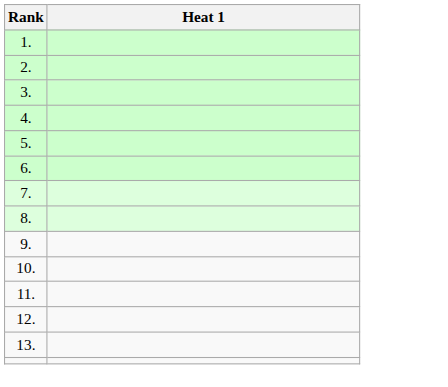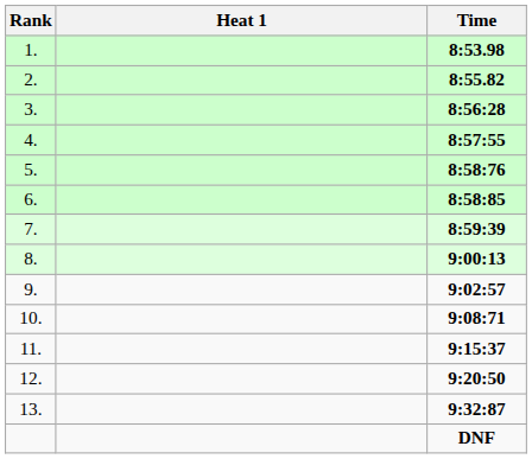 <table class="wikitable" style="border-collapse: collapse; font-size: 90%;">
 <tr>
 <th>Rank</th>
 <th style="width: 20em">Heat 1</th>
+<th style="width: 5em">Time</th>
 </tr>
 <tr style="background:#ccffcc;">
 <td align="center">1.</td>
 <td></td>
+<td align="center"><strong>8:53.98</strong></td>
 </tr>
 <tr style="background:#ccffcc;">
 <td align="center">2.</td>
 <td></td>
+<td align="center"><strong>8:55.82</strong></td>
 </tr>
 <tr style="background:#ccffcc;">
 <td align="center">3.</td>
 <td></td>
+<td align="center"><strong>8:56:28</strong></td>
 </tr>
 <tr style="background:#ccffcc;">
 <td align="center">4.</td>
 <td></td>
+<td align="center"><strong>8:57:55</strong></td>
 </tr>
 <tr style="background:#ccffcc;">
 <td align="center">5.</td>
 <td></td>
+<td align="center"><strong>8:58:76</strong></td>
 </tr>
 <tr style="background:#ccffcc;">
 <td align="center">6.</td>
 <td></td>
+<td align="center"><strong>8:58:85</strong></td>
 </tr>
 <tr style="background:#ddffdd;">
 <td align="center">7.</td>
 <td></td>
+<td align="center"><strong>8:59:39</strong></td>
 </tr>
 <tr style="background:#ddffdd;">
 <td align="center">8.</td>
 <td></td>
+<td align="center"><strong>9:00:13</strong></td>
 </tr>
 <tr>
 <td align="center">9.</td>
 <td></td>
+<td align="center"><strong>9:02:57</strong></td>
 </tr>
 <tr>
 <td align="center">10.</td>
 <td></td>
+<td align="center"><strong>9:08:71</strong></td>
 </tr>
 <tr>
 <td align="center">11.</td>
 <td></td>
+<td align="center"><strong>9:15:37</strong></td>
 </tr>
 <tr>
 <td align="center">12.</td>
 <td></td>
+<td align="center"><strong>9:20:50</strong></td>
 </tr>
 <tr>
 <td align="center">13.</td>
 <td></td>
+<td align="center"><strong>9:32:87</strong></td>
 </tr>
 <tr>
 <td align="center"></td>
 <td></td>
+<td align="center"><strong>DNF</strong></td>
 </tr>
 </table>
